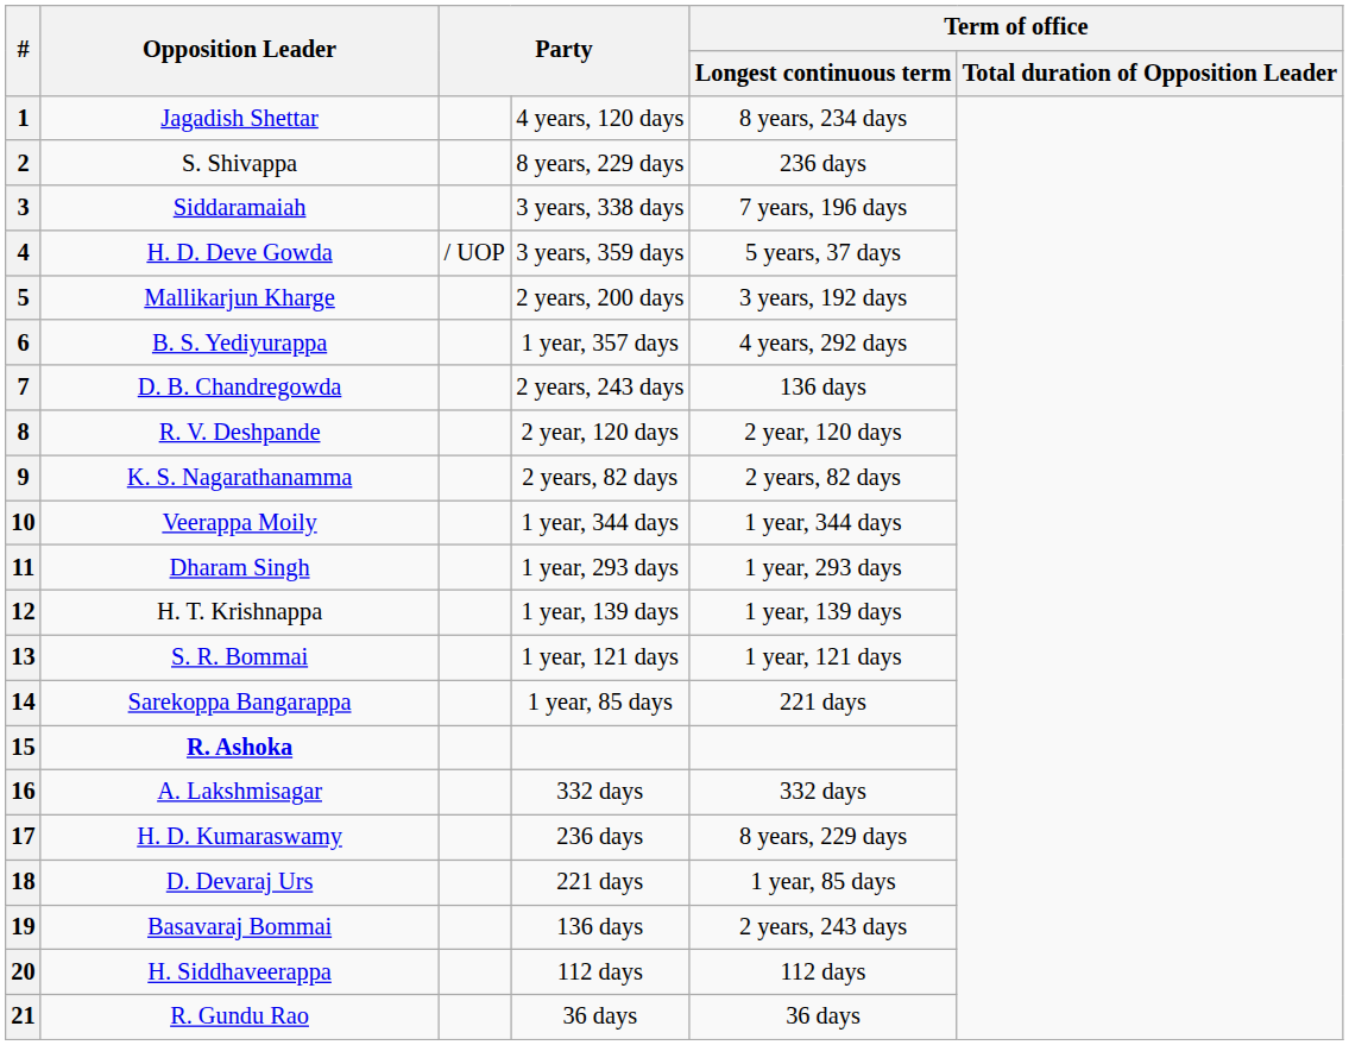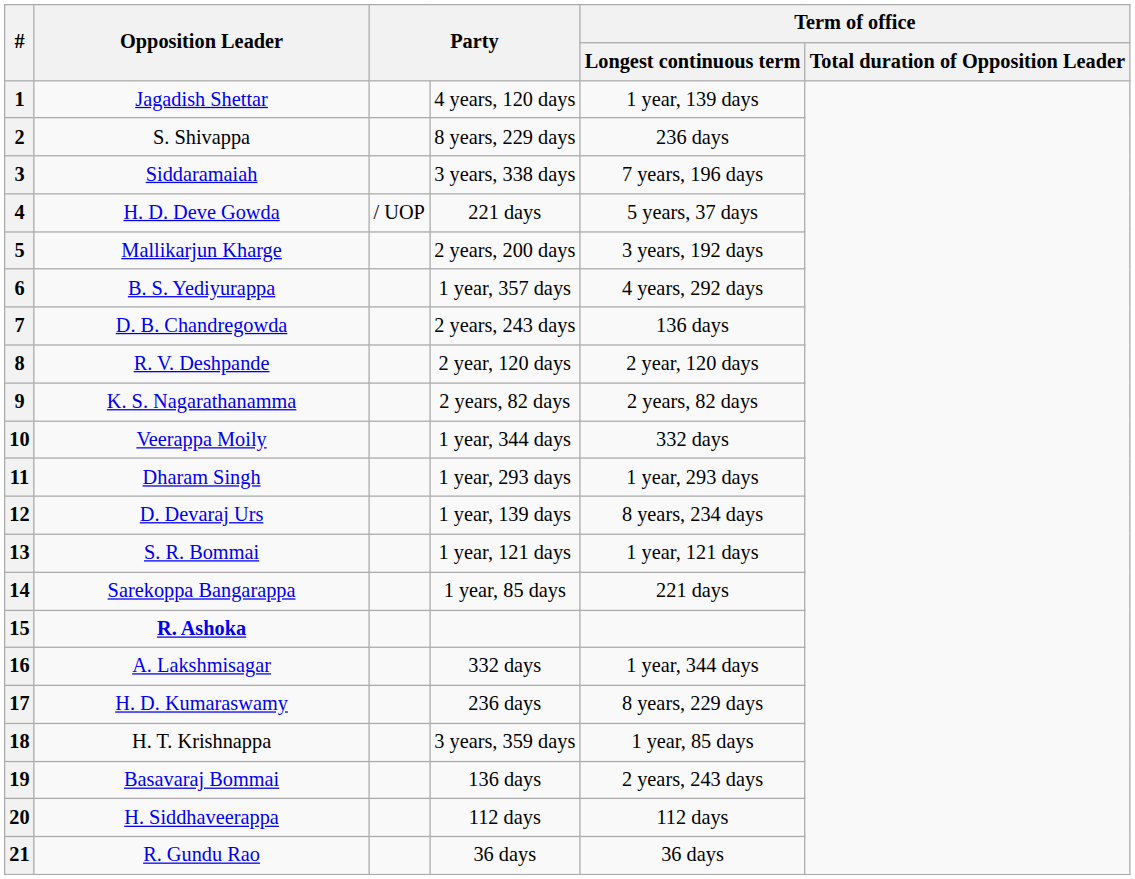 <table class="wikitable sortable" style="line-height:1.4em; text-align:center">
 <tr>
 <th data-sort-type=number rowspan = "2">#</th>
 <th rowspan="2" style="width:16em">Opposition Leader</th>
 <th rowspan="2" colspan=2 style="width:8em">Party</th>
 <th colspan="2">Term of office</th>
 </tr>
 <tr>
 <th>Longest continuous term</th>
 <th>Total duration of Opposition Leader</th>
 </tr>
 <tr>
 <th data-sort-value="1">1</th>
 <td><a href='#'>Jagadish Shettar</a></td>
 <td></td>
 <td>4 years, 120 days</td>
-<td>8 years, 234 days</td>
+<td>1 year, 139 days</td>
 </tr>
 <tr>
 <th data-sort-value="2">2</th>
 <td>S. Shivappa</td>
 <td></td>
 <td>8 years, 229 days</td>
 <td>236 days</td>
 </tr>
 <tr>
 <th data-sort-value="3">3</th>
 <td><a href='#'>Siddaramaiah</a></td>
 <td></td>
 <td>3 years, 338 days</td>
 <td>7 years, 196 days</td>
 </tr>
 <tr>
 <th data-sort-value="4">4</th>
 <td><a href='#'>H. D. Deve Gowda</a></td>
 <td> / UOP</td>
-<td>3 years, 359 days</td>
+<td>221 days</td>
 <td>5 years, 37 days</td>
 </tr>
 <tr>
 <th data-sort-value="5">5</th>
 <td><a href='#'>Mallikarjun Kharge</a></td>
 <td></td>
 <td>2 years, 200 days</td>
 <td>3 years, 192 days</td>
 </tr>
 <tr>
 <th data-sort-value="6">6</th>
 <td><a href='#'>B. S. Yediyurappa</a></td>
 <td></td>
 <td>1 year, 357 days</td>
 <td>4 years, 292 days</td>
 </tr>
 <tr>
 <th data-sort-value="7">7</th>
 <td><a href='#'>D. B. Chandregowda</a></td>
 <td></td>
 <td>2 years, 243 days</td>
 <td>136 days</td>
 </tr>
 <tr>
 <th data-sort-value="8">8</th>
 <td><a href='#'>R. V. Deshpande</a></td>
 <td></td>
 <td>2 year, 120 days</td>
 <td>2 year, 120 days</td>
 </tr>
 <tr>
 <th data-sort-value="9">9</th>
 <td><a href='#'>K. S. Nagarathanamma</a></td>
 <td></td>
 <td>2 years, 82 days</td>
 <td>2 years, 82 days</td>
 </tr>
 <tr>
 <th data-sort-value="10">10</th>
 <td><a href='#'>Veerappa Moily</a></td>
 <td></td>
 <td>1 year, 344 days</td>
-<td>1 year, 344 days</td>
+<td>332 days</td>
 </tr>
 <tr>
 <th data-sort-value="11">11</th>
 <td><a href='#'>Dharam Singh</a></td>
 <td></td>
 <td>1 year, 293 days</td>
 <td>1 year, 293 days</td>
 </tr>
 <tr>
 <th data-sort-value="12">12</th>
-<td>H. T. Krishnappa</td>
+<td><a href='#'>D. Devaraj Urs</a></td>
 <td></td>
 <td>1 year, 139 days</td>
-<td>1 year, 139 days</td>
+<td>8 years, 234 days</td>
 </tr>
 <tr>
 <th data-sort-value="13">13</th>
 <td><a href='#'>S. R. Bommai</a></td>
 <td></td>
 <td>1 year, 121 days</td>
 <td>1 year, 121 days</td>
 </tr>
 <tr>
 <th data-sort-value="14">14</th>
 <td><a href='#'>Sarekoppa Bangarappa</a></td>
 <td></td>
 <td>1 year, 85 days</td>
 <td>221 days</td>
 </tr>
 <tr>
 <th data-sort-value="16">15</th>
 <td><strong><a href='#'>R. Ashoka</a></strong></td>
 <td></td>
 <td><strong></strong></td>
 <td><strong></strong></td>
 </tr>
 <tr>
 <th data-sort-value="15">16</th>
 <td><a href='#'>A. Lakshmisagar</a></td>
 <td></td>
 <td>332 days</td>
-<td>332 days</td>
+<td>1 year, 344 days</td>
 </tr>
 <tr>
 <th data-sort-value="17">17</th>
 <td><a href='#'>H. D. Kumaraswamy</a></td>
 <td></td>
 <td>236 days</td>
 <td>8 years, 229 days</td>
 </tr>
 <tr>
 <th data-sort-value="18">18</th>
-<td><a href='#'>D. Devaraj Urs</a></td>
+<td>H. T. Krishnappa</td>
 <td></td>
-<td>221 days</td>
+<td>3 years, 359 days</td>
 <td>1 year, 85 days</td>
 </tr>
 <tr>
 <th data-sort-value="19">19</th>
 <td><a href='#'>Basavaraj Bommai</a></td>
 <td></td>
 <td>136 days</td>
 <td>2 years, 243 days</td>
 </tr>
 <tr>
 <th data-sort-value="20">20</th>
 <td><a href='#'>H. Siddhaveerappa</a></td>
 <td></td>
 <td>112 days</td>
 <td>112 days</td>
 </tr>
 <tr>
 <th data-sort-value="21">21</th>
 <td><a href='#'>R. Gundu Rao</a></td>
 <td></td>
 <td>36 days</td>
 <td>36 days</td>
 </tr>
 <tr>
 </tr>
 </table>
